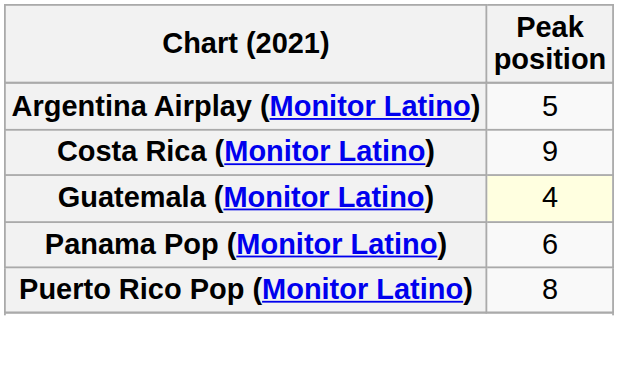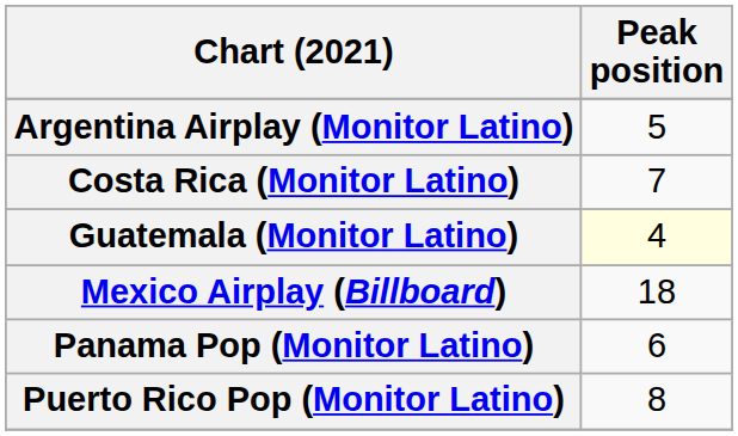 <table class="wikitable sortable plainrowheaders" style="text-align:center">
 <tr>
 <th scope="col">Chart (2021)</th>
 <th scope="col">Peak<br>position</th>
 </tr>
 <tr>
 </tr>
 <tr>
 <th scope="row">Argentina Airplay (<a href='#'>Monitor Latino</a>)</th>
 <td>5</td>
 </tr>
 <tr>
 <th scope="row">Costa Rica (<a href='#'>Monitor Latino</a>)</th>
-<td>9</td>
+<td>7</td>
 </tr>
 <tr>
 <th scope="row">Guatemala (<a href='#'>Monitor Latino</a>)</th>
 <td style="background: lightyellow;">4</td>
+</tr>
+<tr>
+<th scope="row"><a href='#'>Mexico Airplay</a> (<em><a href='#'>Billboard</a></em>)</th>
+<td>18</td>
 </tr>
 <tr>
 <th scope="row">Panama Pop (<a href='#'>Monitor Latino</a>)</th>
 <td>6</td>
 </tr>
 <tr>
 <th scope="row">Puerto Rico Pop (<a href='#'>Monitor Latino</a>)</th>
 <td>8</td>
 </tr>
 <tr>
 </tr>
 <tr>
 </tr>
 <tr>
 </tr>
 <tr>
 </tr>
 </table>
